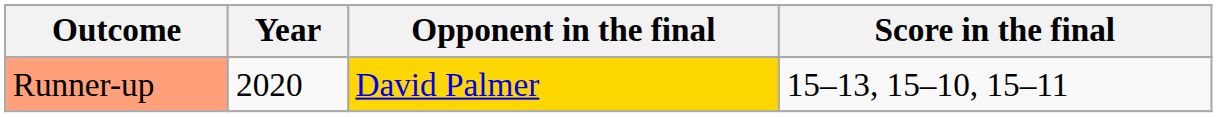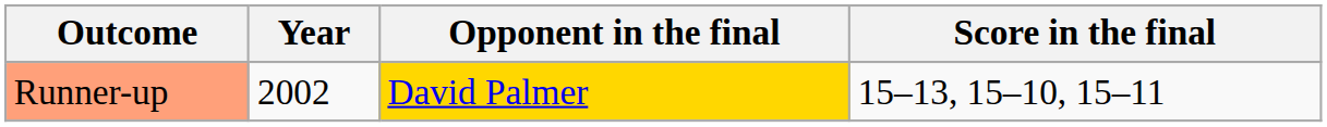 <table class="sortable wikitable">
 <tr>
 <th width="100">Outcome</th>
 <th width="50">Year</th>
 <th width="200">Opponent in the final</th>
 <th width="200">Score in the final</th>
 </tr>
 <tr>
 <td bgcolor="ffa07a">Runner-up</td>
-<td>2020</td>
+<td>2002</td>
 <td style="background: gold;">   <a href='#'>David Palmer</a></td>
 <td>15–13, 15–10, 15–11</td>
 </tr>
 </table>
